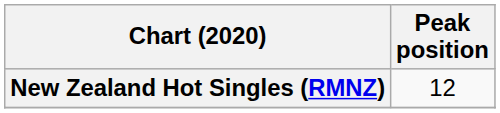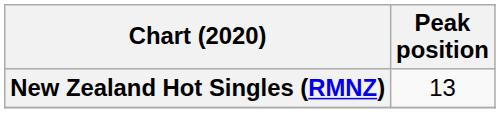 <table class="wikitable sortable plainrowheaders" style="text-align:center">
 <tr>
 <th scope="col">Chart (2020)</th>
 <th scope="col">Peak<br>position</th>
 </tr>
 <tr>
 <th scope="row">New Zealand Hot Singles (<a href='#'>RMNZ</a>)</th>
-<td>12</td>
+<td>13</td>
 </tr>
 <tr>
 </tr>
 <tr>
 </tr>
 <tr>
 </tr>
 <tr>
 </tr>
 </table>
